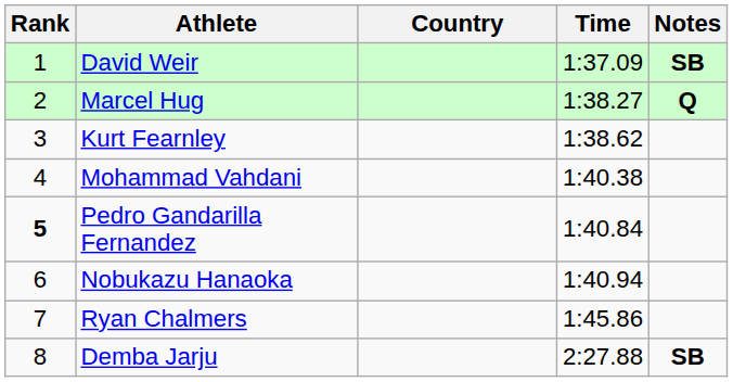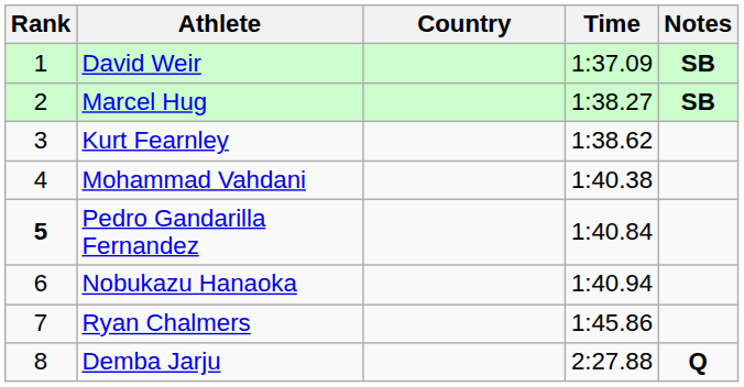 <table class="wikitable sortable" style="text-align:center">
 <tr>
 <th>Rank</th>
 <th style="width:180px">Athlete</th>
 <th style="width:125px">Country</th>
 <th>Time</th>
 <th>Notes</th>
 </tr>
 <tr style="background:#cfc;">
 <td>1</td>
 <td style="text-align:left;"><a href='#'>David Weir</a></td>
 <td style="text-align:left;"></td>
 <td>1:37.09</td>
 <td><strong>SB</strong></td>
 </tr>
 <tr style="background:#cfc;">
 <td>2</td>
 <td style="text-align:left;"><a href='#'>Marcel Hug</a></td>
 <td style="text-align:left;"></td>
 <td>1:38.27</td>
-<td><strong>Q</strong></td>
+<td><strong>SB</strong></td>
 </tr>
 <tr>
 <td>3</td>
 <td style="text-align:left;"><a href='#'>Kurt Fearnley</a></td>
 <td style="text-align:left;"></td>
 <td>1:38.62</td>
 <td></td>
 </tr>
 <tr>
 <td>4</td>
 <td style="text-align:left;"><a href='#'>Mohammad Vahdani</a></td>
 <td style="text-align:left;"></td>
 <td>1:40.38</td>
 <td></td>
 </tr>
 <tr>
 <td><strong>5</strong></td>
 <td style="text-align:left;"><a href='#'>Pedro Gandarilla Fernandez</a></td>
 <td style="text-align:left;"></td>
 <td>1:40.84</td>
 <td></td>
 </tr>
 <tr>
 <td>6</td>
 <td style="text-align:left;"><a href='#'>Nobukazu Hanaoka</a></td>
 <td style="text-align:left;"></td>
 <td>1:40.94</td>
 <td></td>
 </tr>
 <tr>
 <td>7</td>
 <td style="text-align:left;"><a href='#'>Ryan Chalmers</a></td>
 <td style="text-align:left;"></td>
 <td>1:45.86</td>
 <td></td>
 </tr>
 <tr>
 <td>8</td>
 <td style="text-align:left;"><a href='#'>Demba Jarju</a></td>
 <td style="text-align:left;"></td>
 <td>2:27.88</td>
-<td><strong>SB</strong></td>
+<td><strong>Q</strong></td>
 </tr>
 </table>
